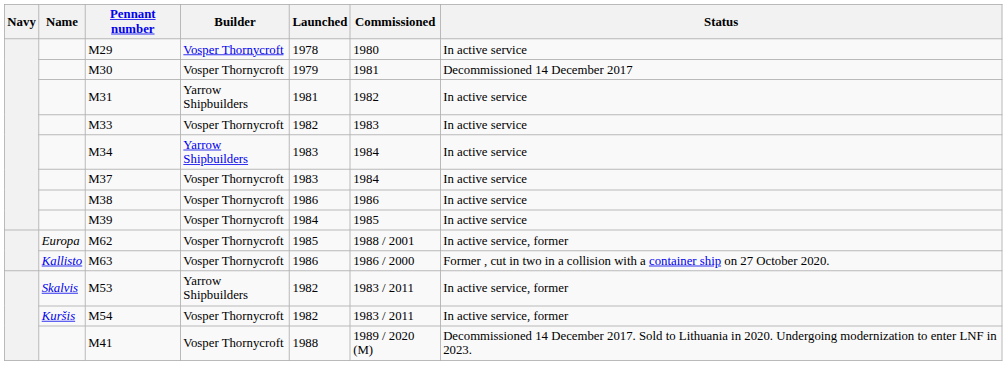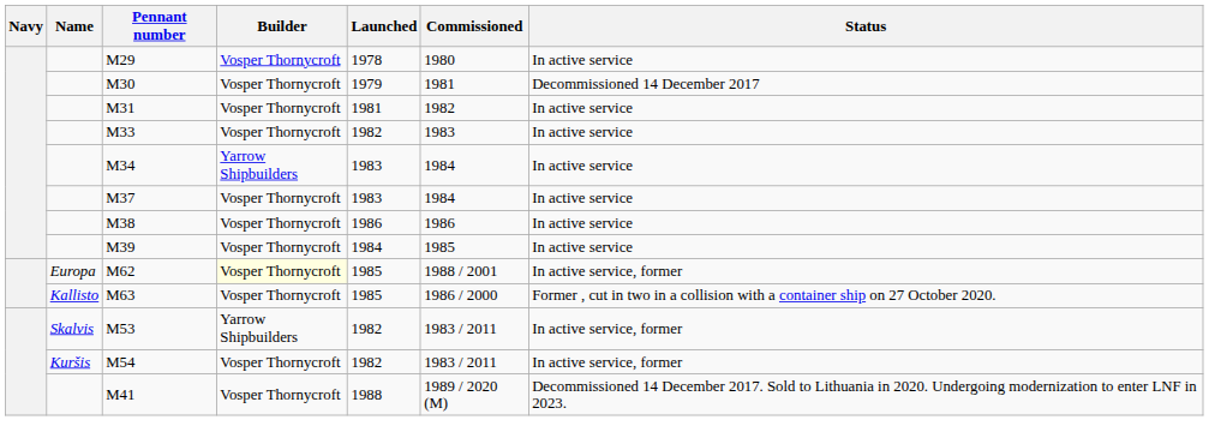 <table class="wikitable">
 <tr>
 <th>Navy</th>
 <th>Name</th>
 <th><a href='#'>Pennant number</a></th>
 <th>Builder</th>
 <th>Launched</th>
 <th>Commissioned</th>
 <th>Status</th>
 </tr>
 <tr>
 <th scope="row" rowspan="8"></th>
 <td></td>
 <td>M29</td>
 <td><a href='#'>Vosper Thornycroft</a></td>
 <td>1978</td>
 <td>1980</td>
 <td>In active service</td>
 </tr>
 <tr>
 <td></td>
 <td>M30</td>
 <td>Vosper Thornycroft</td>
 <td>1979</td>
 <td>1981</td>
 <td>Decommissioned 14 December 2017</td>
 </tr>
 <tr>
 <td></td>
 <td>M31</td>
-<td>Yarrow Shipbuilders</td>
+<td>Vosper Thornycroft</td>
 <td>1981</td>
 <td>1982</td>
 <td>In active service</td>
 </tr>
 <tr>
 <td></td>
 <td>M33</td>
 <td>Vosper Thornycroft</td>
 <td>1982</td>
 <td>1983</td>
 <td>In active service</td>
 </tr>
 <tr>
 <td></td>
 <td>M34</td>
 <td><a href='#'>Yarrow Shipbuilders</a></td>
 <td>1983</td>
 <td>1984</td>
 <td>In active service</td>
 </tr>
 <tr>
 <td></td>
 <td>M37</td>
 <td>Vosper Thornycroft</td>
 <td>1983</td>
 <td>1984</td>
 <td>In active service</td>
 </tr>
 <tr>
 <td></td>
 <td>M38</td>
 <td>Vosper Thornycroft</td>
 <td>1986</td>
 <td>1986</td>
 <td>In active service</td>
 </tr>
 <tr>
 <td></td>
 <td>M39</td>
 <td>Vosper Thornycroft</td>
 <td>1984</td>
 <td>1985</td>
 <td>In active service</td>
 </tr>
 <tr>
 <th scope="row" rowspan="2"></th>
 <td><em>Europa</em></td>
 <td>M62</td>
-<td>Vosper Thornycroft</td>
+<td style="background: lightyellow;">Vosper Thornycroft</td>
 <td>1985</td>
 <td>1988 / 2001</td>
 <td>In active service, former </td>
 </tr>
 <tr>
 <td><a href='#'><em>Kallisto</em></a></td>
 <td>M63</td>
 <td>Vosper Thornycroft</td>
-<td>1986</td>
+<td>1985</td>
 <td>1986 / 2000</td>
 <td>Former , cut in two in a collision with a <a href='#'>container ship</a> on 27 October 2020.</td>
 </tr>
 <tr>
 <th scope="row" rowspan="3"></th>
 <td><a href='#'><em>Skalvis</em></a></td>
 <td>M53</td>
 <td>Yarrow Shipbuilders</td>
 <td>1982</td>
 <td>1983 / 2011</td>
 <td>In active service, former </td>
 </tr>
 <tr>
 <td><a href='#'><em>Kuršis</em></a></td>
 <td>M54</td>
 <td>Vosper Thornycroft</td>
 <td>1982</td>
 <td>1983 / 2011</td>
 <td>In active service, former </td>
 </tr>
 <tr>
 <td></td>
 <td>M41</td>
 <td>Vosper Thornycroft</td>
 <td>1988</td>
 <td>1989 / 2020 (M)</td>
 <td>Decommissioned 14 December 2017. Sold to Lithuania in 2020. Undergoing modernization to enter LNF in 2023.</td>
 </tr>
 </table>
